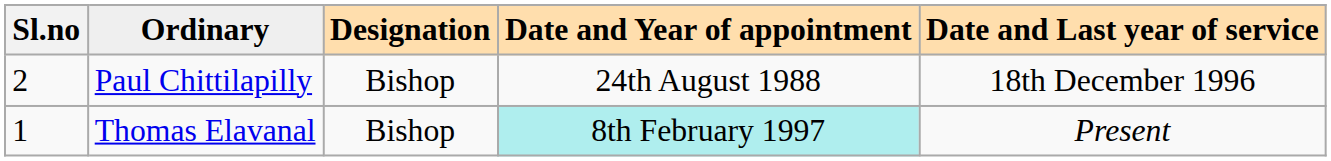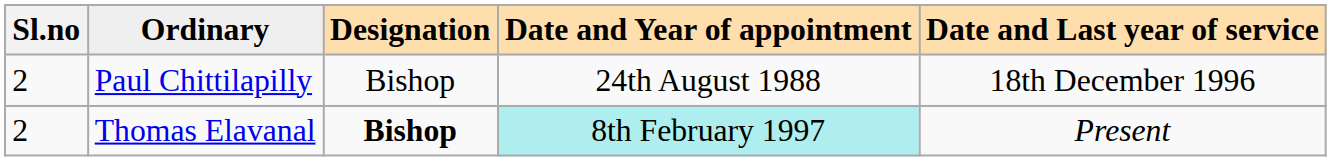 <table class="wikitable">
 <tr>
 <th>Sl.no</th>
 <th style="background: #efefef;">Ordinary</th>
 <th style="background: #ffdead;">Designation</th>
 <th style="background: #ffdead;">Date and Year of appointment</th>
 <th style="background: #ffdead;">Date and Last year of service</th>
 </tr>
 <tr>
 <td>2</td>
 <td><a href='#'>Paul Chittilapilly</a></td>
 <td align="center">Bishop</td>
 <td align="center">24th August 1988</td>
 <td align="center">18th December 1996</td>
 </tr>
 <tr>
-<td>1</td>
+<td>2</td>
 <td><a href='#'>Thomas Elavanal</a></td>
-<td align="center">Bishop</td>
+<td align="center"><strong>Bishop</strong></td>
 <td align="center" style="background: paleturquoise;">8th  February 1997</td>
 <td align="center"><em>Present</em></td>
 </tr>
 </table>
